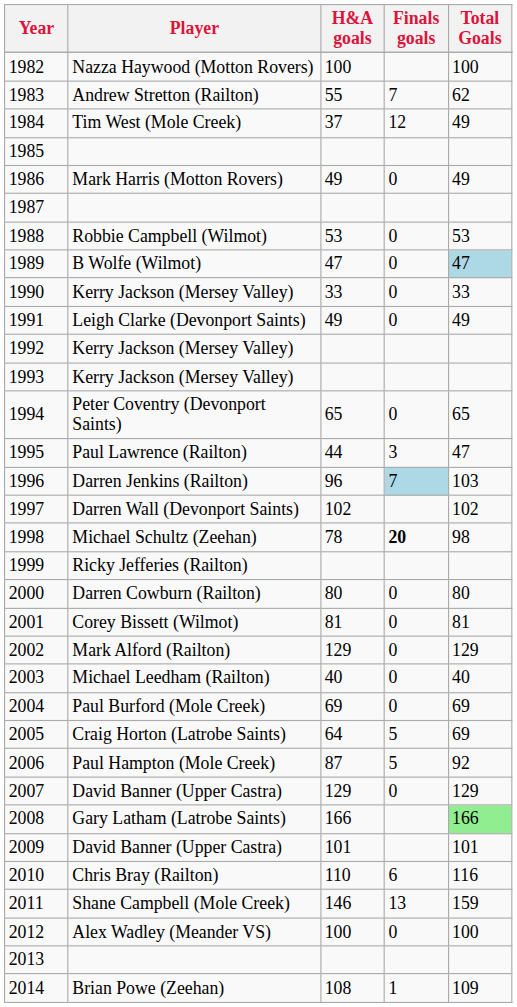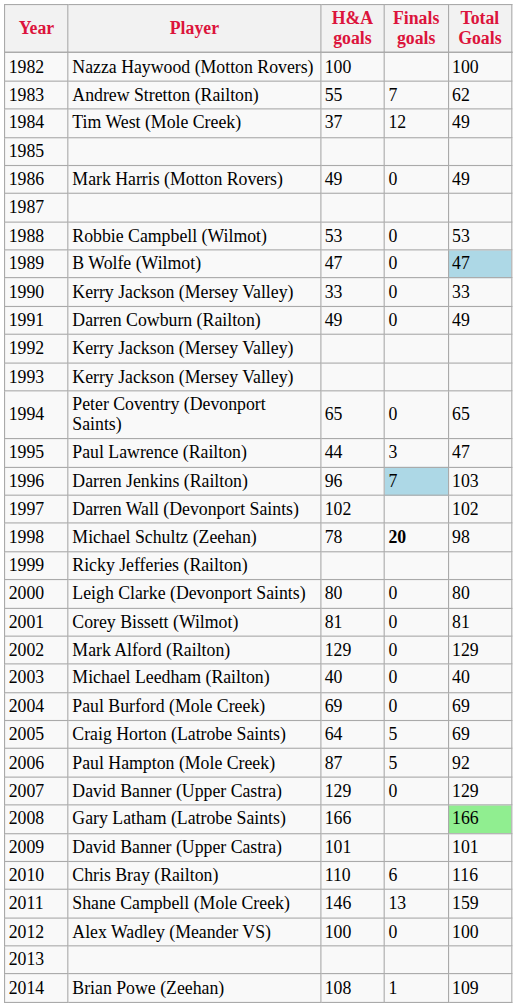 <table class="wikitable">
 <tr>
 <th style="color:crimson" width="50">Year</th>
 <th style="color:crimson" width="220">Player</th>
 <th style="color:crimson" width="50">H&A goals</th>
 <th style="color:crimson" width="50">Finals goals</th>
 <th style="color:crimson" width="50">Total Goals</th>
 </tr>
 <tr>
 </tr>
 <tr>
 <td>1982</td>
 <td>Nazza Haywood (Motton Rovers)</td>
 <td>100</td>
 <td></td>
 <td>100</td>
 </tr>
 <tr>
 <td>1983</td>
 <td>Andrew Stretton (Railton)</td>
 <td>55</td>
 <td>7</td>
 <td>62</td>
 </tr>
 <tr>
 <td>1984</td>
 <td>Tim West (Mole Creek)</td>
 <td>37</td>
 <td>12</td>
 <td>49</td>
 </tr>
 <tr>
 <td>1985</td>
 <td></td>
 <td></td>
 <td></td>
 <td></td>
 </tr>
 <tr>
 <td>1986</td>
 <td>Mark Harris (Motton Rovers)</td>
 <td>49</td>
 <td>0</td>
 <td>49</td>
 </tr>
 <tr>
 <td>1987</td>
 <td></td>
 <td></td>
 <td></td>
 <td></td>
 </tr>
 <tr>
 <td>1988</td>
 <td>Robbie Campbell (Wilmot)</td>
 <td>53</td>
 <td>0</td>
 <td>53</td>
 </tr>
 <tr>
 <td>1989</td>
 <td>B Wolfe (Wilmot)</td>
 <td>47</td>
 <td>0</td>
 <td style="background: lightblue;">47</td>
 </tr>
 <tr>
 <td>1990</td>
 <td>Kerry Jackson (Mersey Valley)</td>
 <td>33</td>
 <td>0</td>
 <td>33</td>
 </tr>
 <tr>
 <td>1991</td>
-<td>Leigh Clarke (Devonport Saints)</td>
+<td>Darren Cowburn (Railton)</td>
 <td>49</td>
 <td>0</td>
 <td>49</td>
 </tr>
 <tr>
 <td>1992</td>
 <td>Kerry Jackson (Mersey Valley)</td>
 <td></td>
 <td></td>
 <td></td>
 </tr>
 <tr>
 <td>1993</td>
 <td>Kerry Jackson (Mersey Valley)</td>
 <td></td>
 <td></td>
 <td></td>
 </tr>
 <tr>
 <td>1994</td>
 <td>Peter Coventry (Devonport Saints)</td>
 <td>65</td>
 <td>0</td>
 <td>65</td>
 </tr>
 <tr>
 <td>1995</td>
 <td>Paul Lawrence (Railton)</td>
 <td>44</td>
 <td>3</td>
 <td>47</td>
 </tr>
 <tr>
 <td>1996</td>
 <td>Darren Jenkins (Railton)</td>
 <td>96</td>
 <td style="background: lightblue;">7</td>
 <td>103</td>
 </tr>
 <tr>
 <td>1997</td>
 <td>Darren Wall (Devonport Saints)</td>
 <td>102</td>
 <td></td>
 <td>102</td>
 </tr>
 <tr>
 <td>1998</td>
 <td>Michael Schultz (Zeehan)</td>
 <td>78</td>
 <td><strong>20</strong></td>
 <td>98</td>
 </tr>
 <tr>
 <td>1999</td>
 <td>Ricky Jefferies (Railton)</td>
 <td></td>
 <td></td>
 <td></td>
 </tr>
 <tr>
 <td>2000</td>
-<td>Darren Cowburn (Railton)</td>
+<td>Leigh Clarke (Devonport Saints)</td>
 <td>80</td>
 <td>0</td>
 <td>80</td>
 </tr>
 <tr>
 <td>2001</td>
 <td>Corey Bissett (Wilmot)</td>
 <td>81</td>
 <td>0</td>
 <td>81</td>
 </tr>
 <tr>
 <td>2002</td>
 <td>Mark Alford (Railton)</td>
 <td>129</td>
 <td>0</td>
 <td>129</td>
 </tr>
 <tr>
 <td>2003</td>
 <td>Michael Leedham (Railton)</td>
 <td>40</td>
 <td>0</td>
 <td>40</td>
 </tr>
 <tr>
 <td>2004</td>
 <td>Paul Burford (Mole Creek)</td>
 <td>69</td>
 <td>0</td>
 <td>69</td>
 </tr>
 <tr>
 <td>2005</td>
 <td>Craig Horton (Latrobe Saints)</td>
 <td>64</td>
 <td>5</td>
 <td>69</td>
 </tr>
 <tr>
 <td>2006</td>
 <td>Paul Hampton (Mole Creek)</td>
 <td>87</td>
 <td>5</td>
 <td>92</td>
 </tr>
 <tr>
 <td>2007</td>
 <td>David Banner (Upper Castra)</td>
 <td>129</td>
 <td>0</td>
 <td>129</td>
 </tr>
 <tr>
 <td>2008</td>
 <td>Gary Latham (Latrobe Saints)</td>
 <td>166</td>
 <td></td>
 <td style="background: lightgreen;">166</td>
 </tr>
 <tr>
 <td>2009</td>
 <td>David Banner (Upper Castra)</td>
 <td>101</td>
 <td></td>
 <td>101</td>
 </tr>
 <tr>
 <td>2010</td>
 <td>Chris Bray (Railton)</td>
 <td>110</td>
 <td>6</td>
 <td>116</td>
 </tr>
 <tr>
 <td>2011</td>
 <td>Shane Campbell (Mole Creek)</td>
 <td>146</td>
 <td>13</td>
 <td>159</td>
 </tr>
 <tr>
 <td>2012</td>
 <td>Alex Wadley (Meander VS)</td>
 <td>100</td>
 <td>0</td>
 <td>100</td>
 </tr>
 <tr>
 <td>2013</td>
 <td></td>
 <td></td>
 <td></td>
 <td></td>
 </tr>
 <tr>
 <td>2014</td>
 <td>Brian Powe (Zeehan)</td>
 <td>108</td>
 <td>1</td>
 <td>109</td>
 </tr>
 </table>
